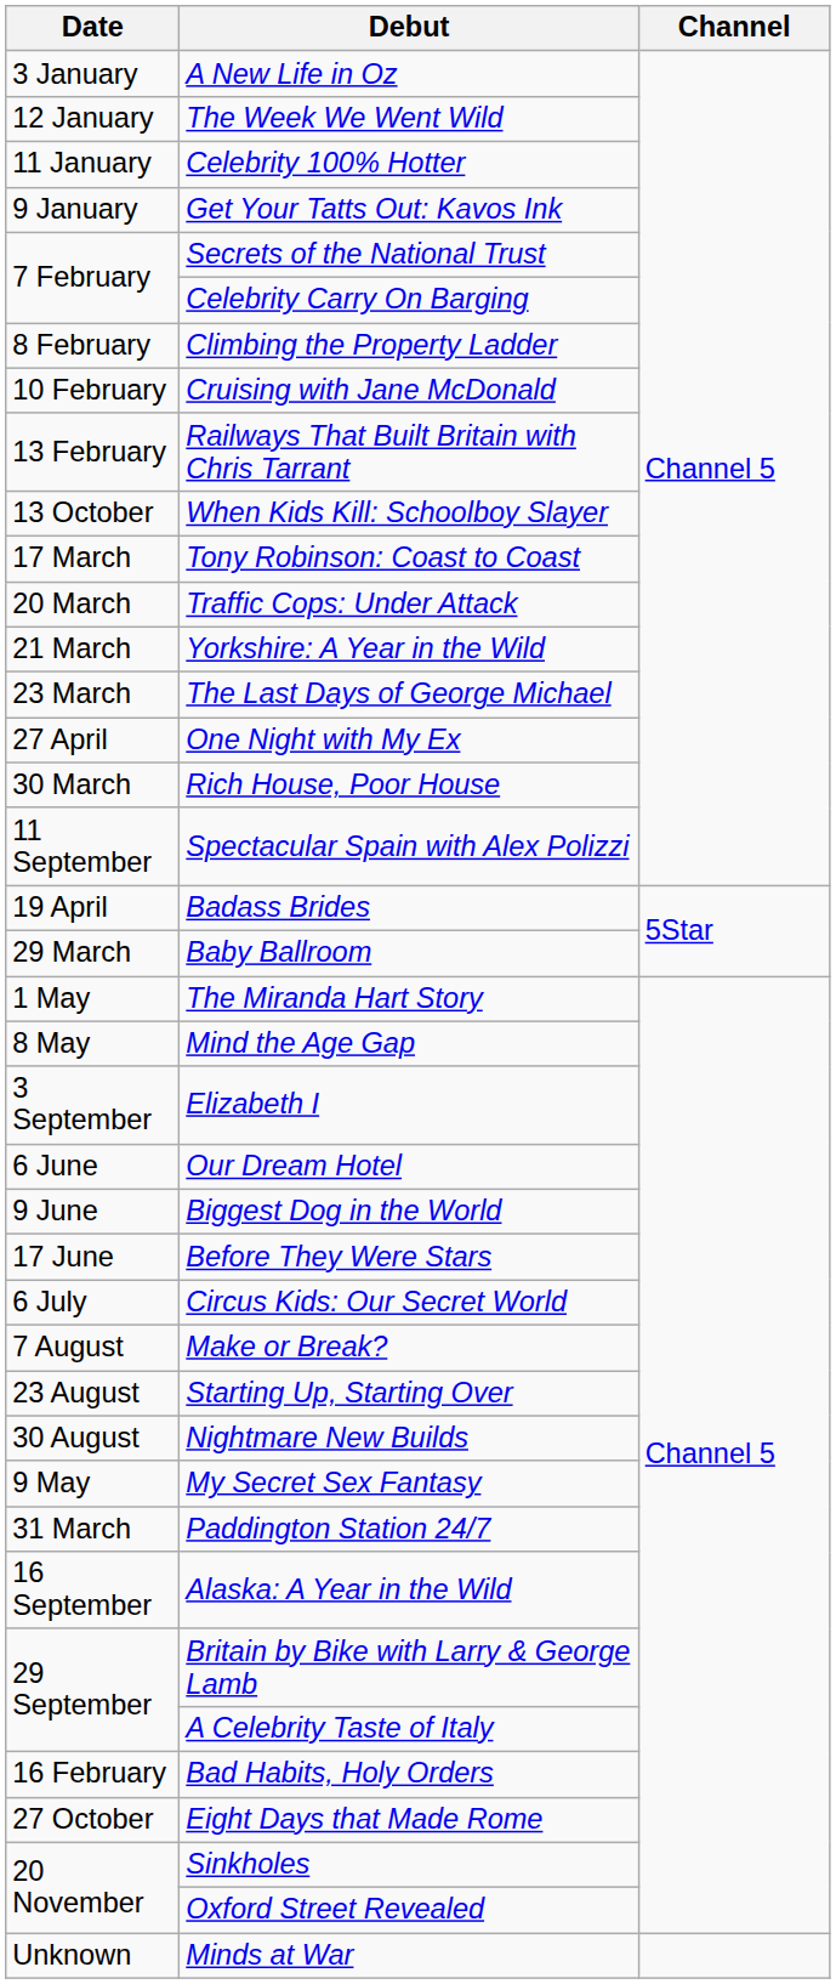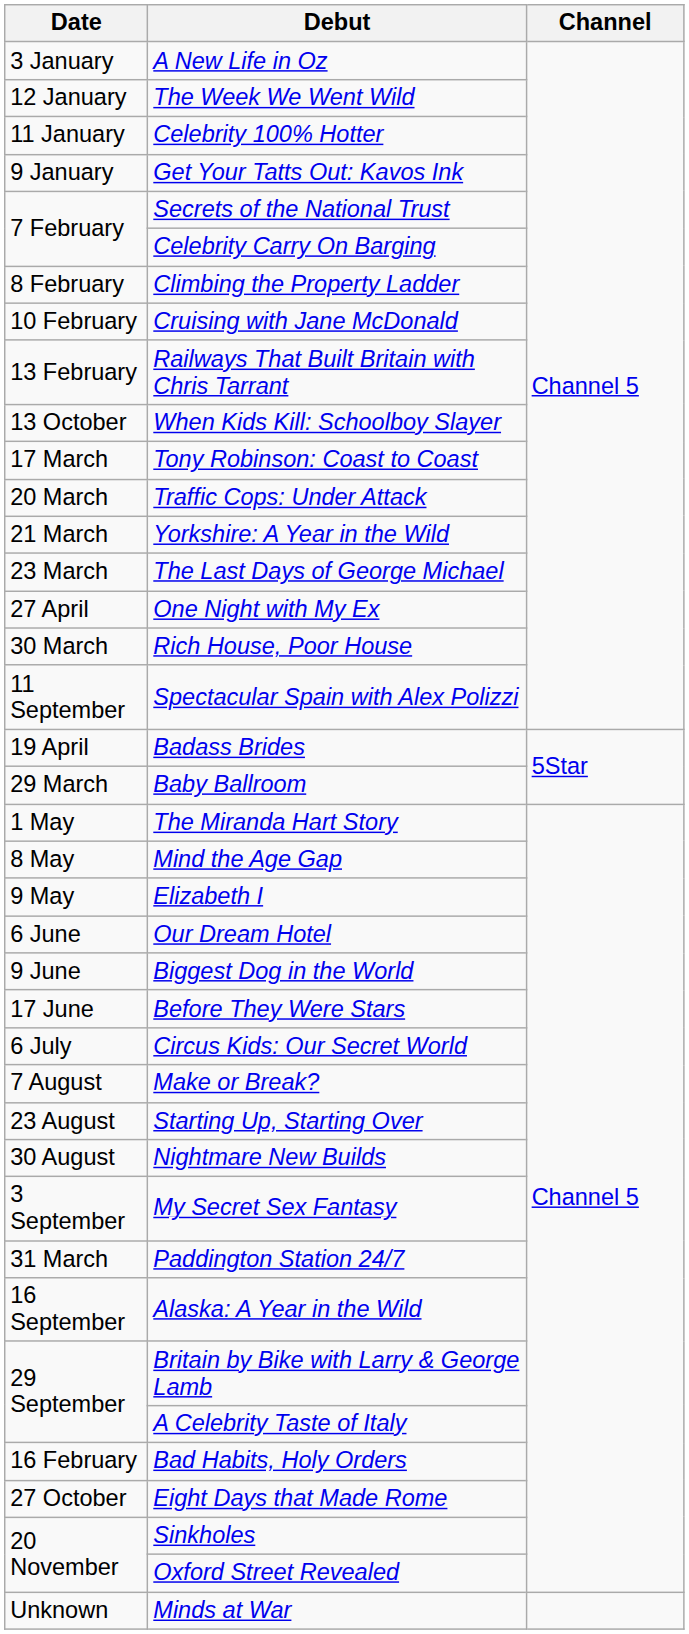 <table class="wikitable">
 <tr>
 <th width=90>Date</th>
 <th width=250>Debut</th>
 <th width=100>Channel</th>
 </tr>
 <tr>
 <td>3 January</td>
 <td><em><a href='#'>A New Life in Oz</a></em></td>
 <td rowspan="17"><a href='#'>Channel 5</a></td>
 </tr>
 <tr>
 <td>12 January</td>
 <td><em><a href='#'>The Week We Went Wild</a></em></td>
 </tr>
 <tr>
 <td>11 January</td>
 <td><em><a href='#'>Celebrity 100% Hotter</a></em></td>
 </tr>
 <tr>
 <td>9 January</td>
 <td><em><a href='#'>Get Your Tatts Out: Kavos Ink</a></em></td>
 </tr>
 <tr>
 <td rowspan="2">7 February</td>
 <td><em><a href='#'>Secrets of the National Trust</a></em></td>
 </tr>
 <tr>
 <td><em><a href='#'>Celebrity Carry On Barging</a></em></td>
 </tr>
 <tr>
 <td>8 February</td>
 <td><em><a href='#'>Climbing the Property Ladder</a></em></td>
 </tr>
 <tr>
 <td>10 February</td>
 <td><em><a href='#'>Cruising with Jane McDonald</a></em></td>
 </tr>
 <tr>
 <td>13 February</td>
 <td><em><a href='#'>Railways That Built Britain with Chris Tarrant</a></em></td>
 </tr>
 <tr>
 <td>13 October</td>
 <td><em><a href='#'>When Kids Kill: Schoolboy Slayer</a></em></td>
 </tr>
 <tr>
 <td>17 March</td>
 <td><em><a href='#'>Tony Robinson: Coast to Coast</a></em></td>
 </tr>
 <tr>
 <td>20 March</td>
 <td><em><a href='#'>Traffic Cops: Under Attack</a></em></td>
 </tr>
 <tr>
 <td>21 March</td>
 <td><em><a href='#'>Yorkshire: A Year in the Wild</a></em></td>
 </tr>
 <tr>
 <td>23 March</td>
 <td><em><a href='#'>The Last Days of George Michael</a></em></td>
 </tr>
 <tr>
 <td>27 April</td>
 <td><em><a href='#'>One Night with My Ex</a></em></td>
 </tr>
 <tr>
 <td>30 March</td>
 <td><em><a href='#'>Rich House, Poor House</a></em></td>
 </tr>
 <tr>
 <td>11 September</td>
 <td><em><a href='#'>Spectacular Spain with Alex Polizzi</a></em></td>
 </tr>
 <tr>
 <td>19 April</td>
 <td><em><a href='#'>Badass Brides</a></em></td>
 <td rowspan="2"><a href='#'>5Star</a></td>
 </tr>
 <tr>
 <td>29 March</td>
 <td><em><a href='#'>Baby Ballroom</a></em></td>
 </tr>
 <tr>
 <td>1 May</td>
 <td><em><a href='#'>The Miranda Hart Story</a></em></td>
 <td rowspan="19"><a href='#'>Channel 5</a></td>
 </tr>
 <tr>
 <td>8 May</td>
 <td><em><a href='#'>Mind the Age Gap</a></em></td>
 </tr>
 <tr>
-<td>3 September</td>
+<td>9 May</td>
 <td><em><a href='#'>Elizabeth I</a></em></td>
 </tr>
 <tr>
 <td>6 June</td>
 <td><em><a href='#'>Our Dream Hotel</a></em></td>
 </tr>
 <tr>
 <td>9 June</td>
 <td><em><a href='#'>Biggest Dog in the World</a></em></td>
 </tr>
 <tr>
 <td>17 June</td>
 <td><em><a href='#'>Before They Were Stars</a></em></td>
 </tr>
 <tr>
 <td>6 July</td>
 <td><em><a href='#'>Circus Kids: Our Secret World</a></em></td>
 </tr>
 <tr>
 <td>7 August</td>
 <td><em><a href='#'>Make or Break?</a></em></td>
 </tr>
 <tr>
 <td>23 August</td>
 <td><em><a href='#'>Starting Up, Starting Over</a></em></td>
 </tr>
 <tr>
 <td>30 August</td>
 <td><em><a href='#'>Nightmare New Builds</a></em></td>
 </tr>
 <tr>
-<td>9 May</td>
+<td>3 September</td>
 <td><em><a href='#'>My Secret Sex Fantasy</a></em></td>
 </tr>
 <tr>
 <td>31 March</td>
 <td><em><a href='#'>Paddington Station 24/7</a></em></td>
 </tr>
 <tr>
 <td>16 September</td>
 <td><em><a href='#'>Alaska: A Year in the Wild</a></em></td>
 </tr>
 <tr>
 <td rowspan="2">29 September</td>
 <td><em><a href='#'>Britain by Bike with Larry & George Lamb</a></em></td>
 </tr>
 <tr>
 <td><em><a href='#'>A Celebrity Taste of Italy</a></em></td>
 </tr>
 <tr>
 <td>16 February</td>
 <td><em><a href='#'>Bad Habits, Holy Orders</a></em></td>
 </tr>
 <tr>
 <td>27 October</td>
 <td><em><a href='#'>Eight Days that Made Rome</a></em></td>
 </tr>
 <tr>
 <td rowspan="2">20 November</td>
 <td><em><a href='#'>Sinkholes</a></em></td>
 </tr>
 <tr>
 <td><em><a href='#'>Oxford Street Revealed</a></em></td>
 </tr>
 <tr>
 <td>Unknown</td>
 <td><em><a href='#'>Minds at War</a></em></td>
 </tr>
 </table>
